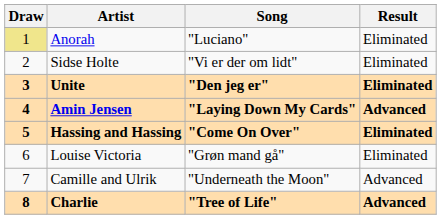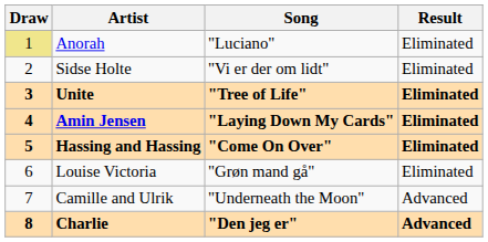 <table class="sortable wikitable" style="margin: 1em auto 1em auto; text-align:center">
 <tr>
 <th>Draw</th>
 <th>Artist</th>
 <th>Song</th>
 <th>Result</th>
 </tr>
 <tr>
 <td style="background: khaki;">1</td>
 <td align="left"><a href='#'>Anorah</a></td>
 <td align="left">"Luciano"</td>
 <td align="left">Eliminated</td>
 </tr>
 <tr>
 <td>2</td>
 <td align="left">Sidse Holte</td>
 <td align="left">"Vi er der om lidt"</td>
 <td align="left">Eliminated</td>
 </tr>
 <tr style="font-weight:bold; background:navajowhite">
 <td>3</td>
 <td align="left">Unite</td>
-<td align="left">"Den jeg er"</td>
+<td align="left">"Tree of Life"</td>
 <td align="left">Eliminated</td>
 </tr>
 <tr style="font-weight:bold; background:navajowhite">
 <td>4</td>
 <td align="left"><a href='#'>Amin Jensen</a></td>
 <td align="left">"Laying Down My Cards"</td>
-<td align="left">Advanced</td>
+<td align="left">Eliminated</td>
 </tr>
 <tr style="font-weight:bold; background:navajowhite">
 <td>5</td>
 <td align="left">Hassing and Hassing</td>
 <td align="left">"Come On Over"</td>
 <td align="left">Eliminated</td>
 </tr>
 <tr>
 <td>6</td>
 <td align="left">Louise Victoria</td>
 <td align="left">"Grøn mand gå"</td>
 <td align="left">Eliminated</td>
 </tr>
 <tr>
 <td>7</td>
 <td align="left">Camille and Ulrik</td>
 <td align="left">"Underneath the Moon"</td>
 <td align="left">Advanced</td>
 </tr>
 <tr style="font-weight:bold; background:navajowhite">
 <td>8</td>
 <td align="left">Charlie</td>
-<td align="left">"Tree of Life"</td>
+<td align="left">"Den jeg er"</td>
 <td align="left">Advanced</td>
 </tr>
 </table>
